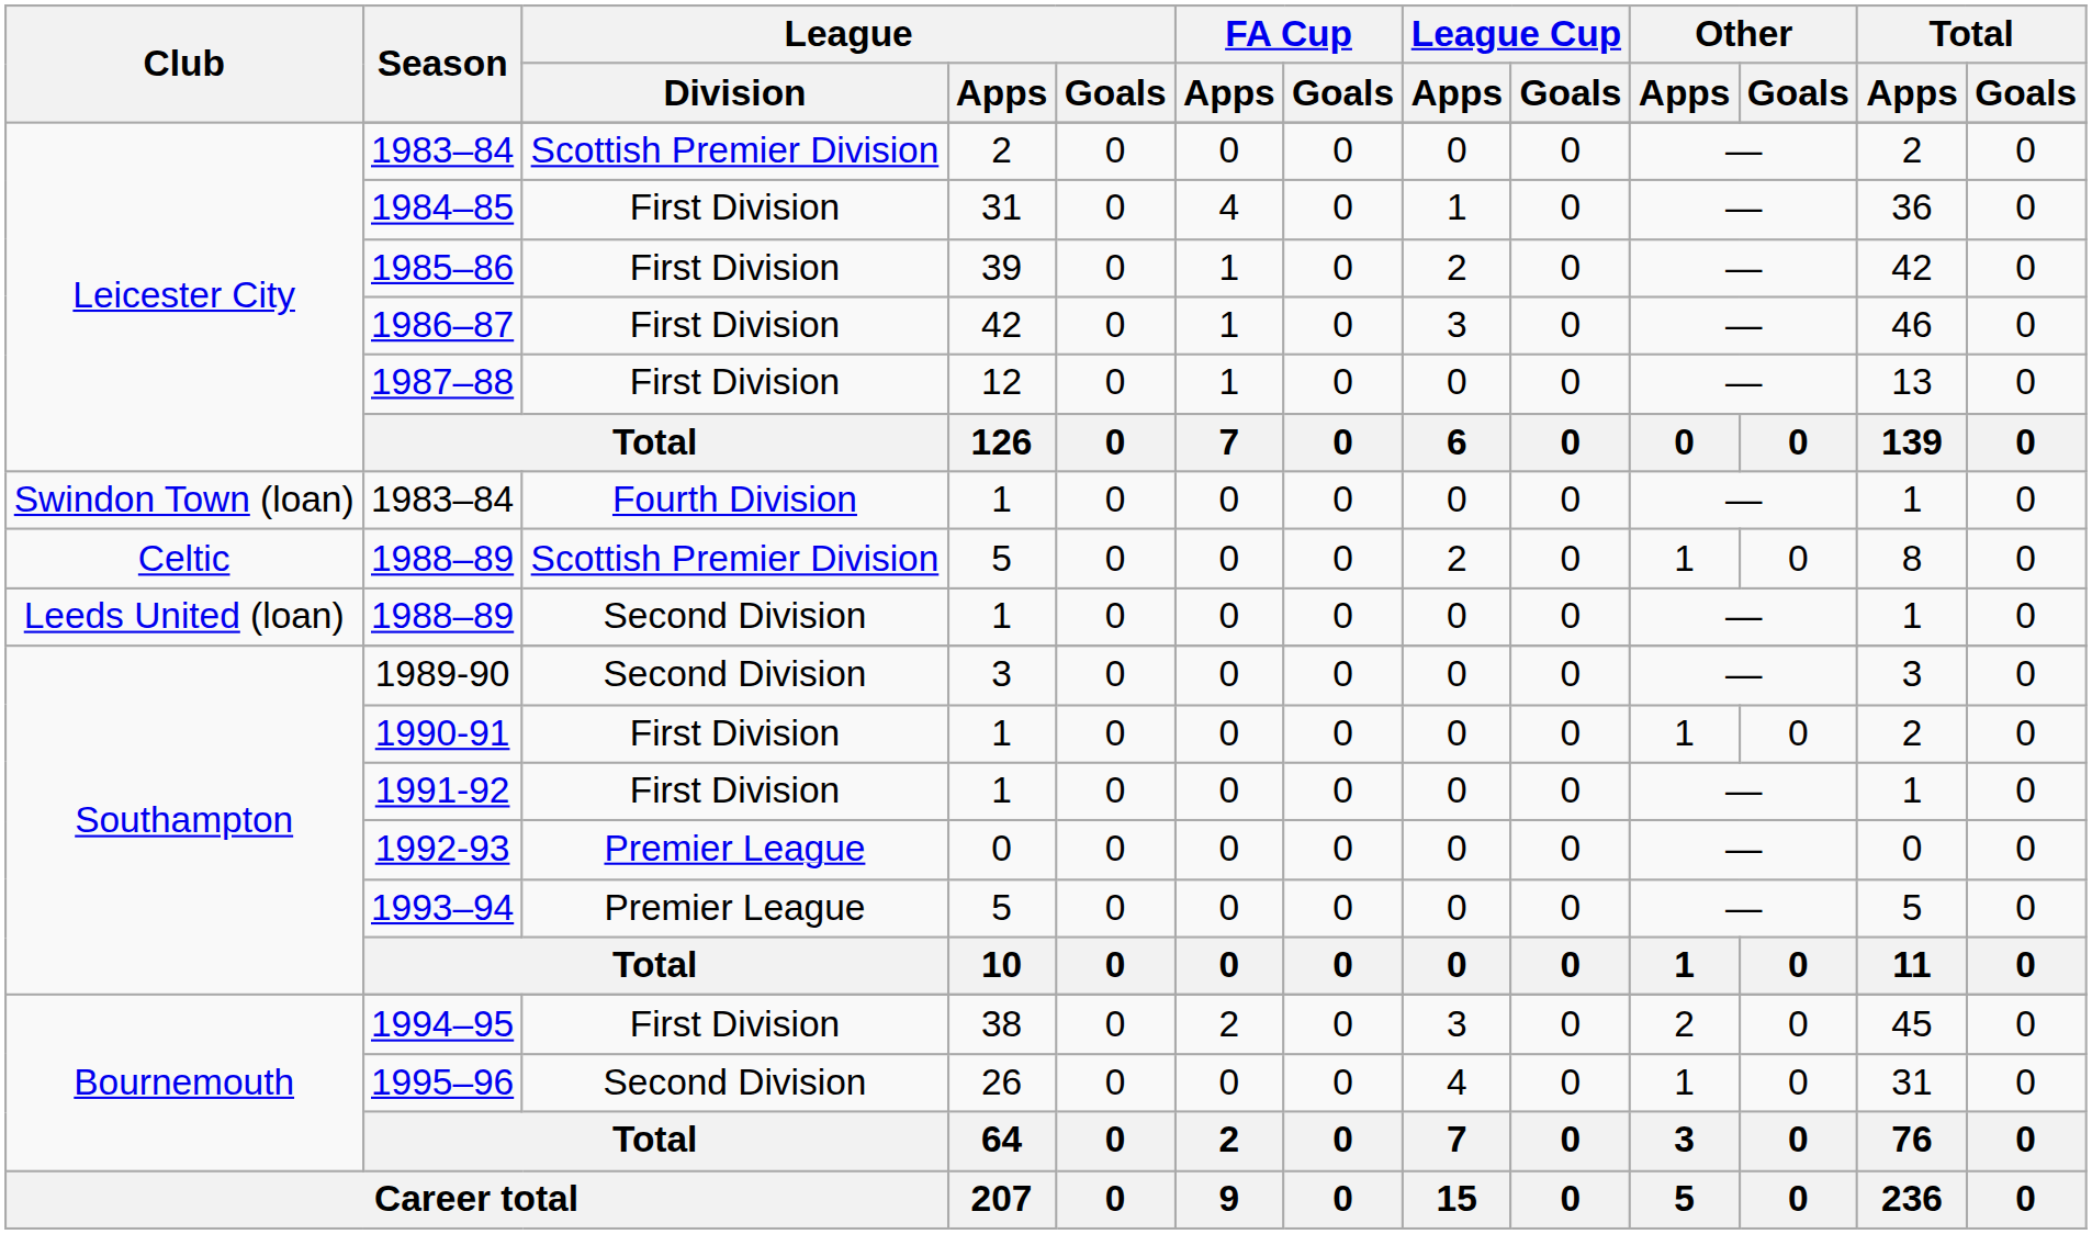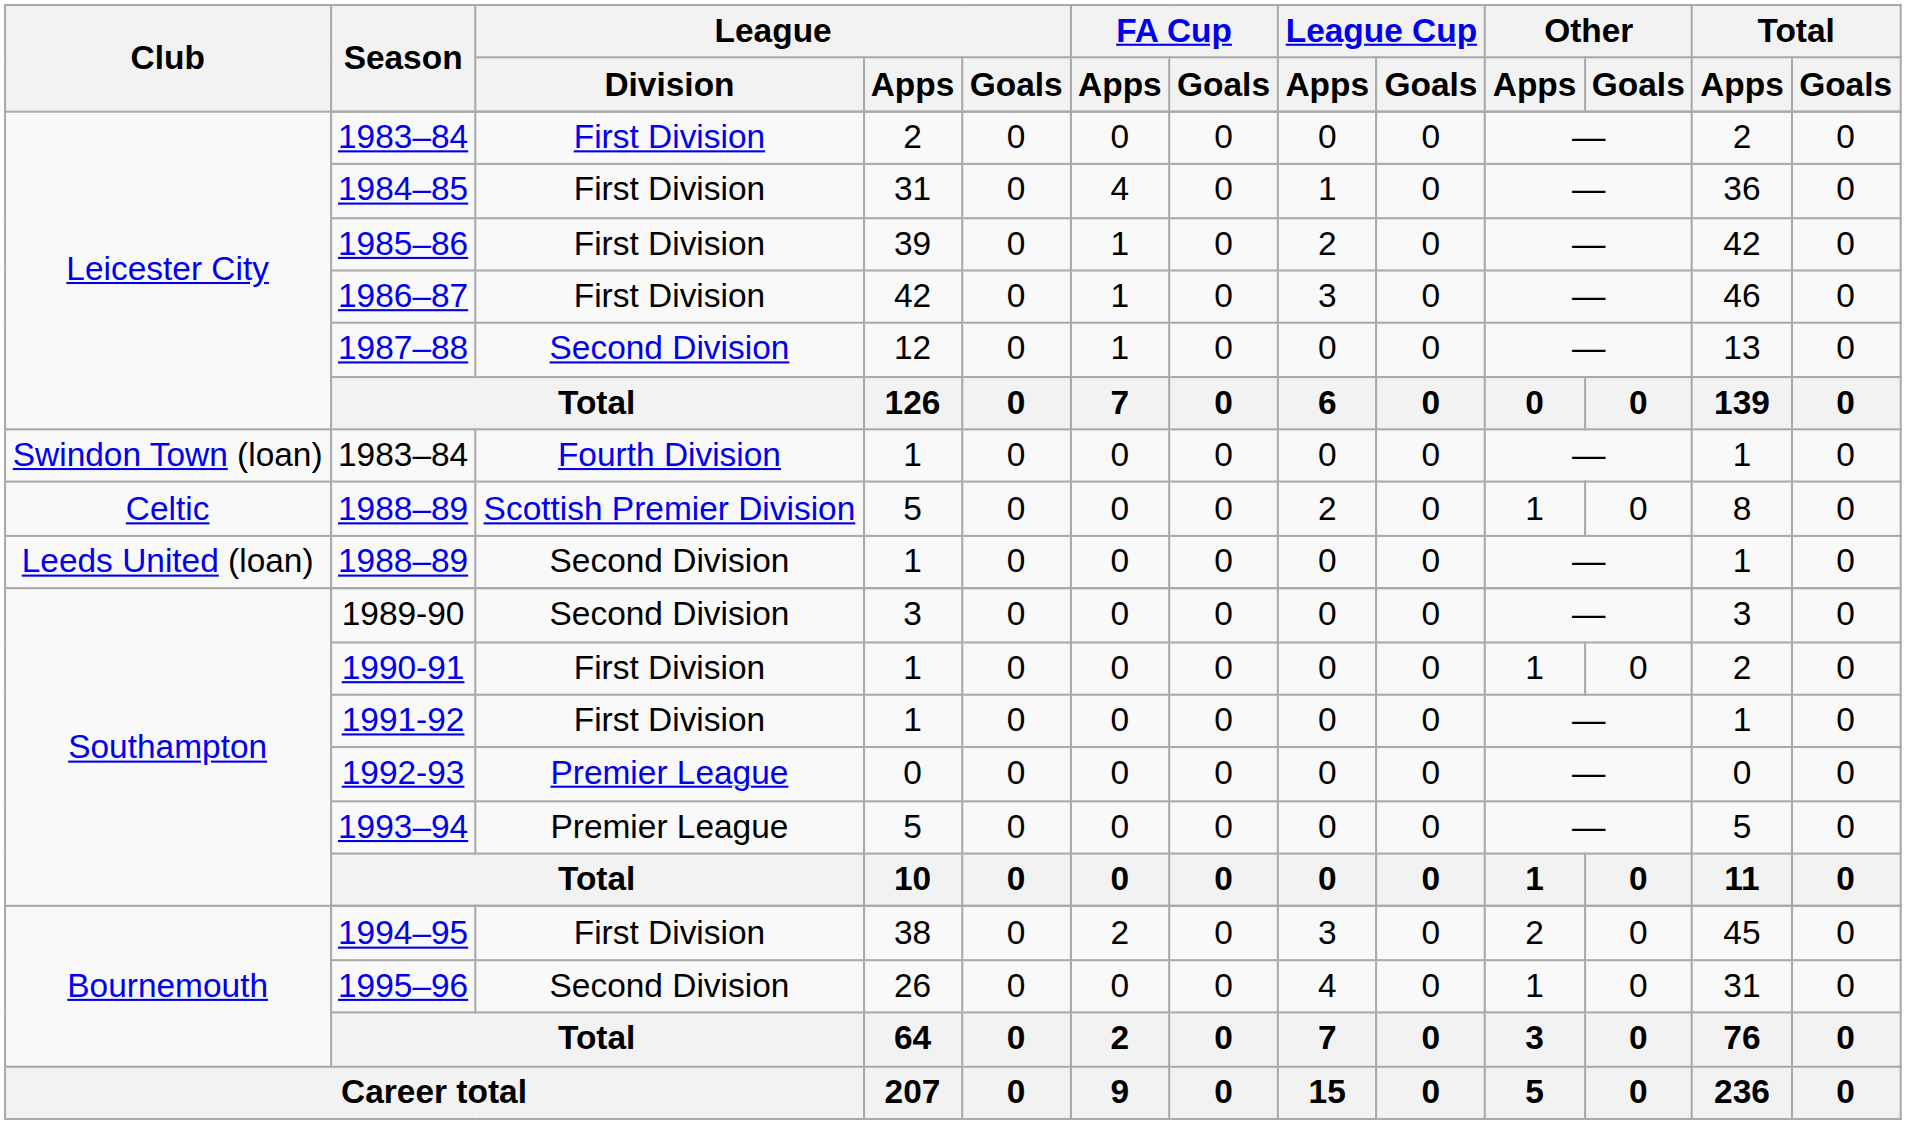 <table class=wikitable style=text-align:center>
 <tr>
 <th rowspan=2>Club</th>
 <th rowspan=2>Season</th>
 <th colspan=3>League</th>
 <th colspan=2><a href='#'>FA Cup</a></th>
 <th colspan=2><a href='#'>League Cup</a></th>
 <th colspan=2>Other</th>
 <th colspan=2>Total</th>
 </tr>
 <tr>
 <th>Division</th>
 <th>Apps</th>
 <th>Goals</th>
 <th>Apps</th>
 <th>Goals</th>
 <th>Apps</th>
 <th>Goals</th>
 <th>Apps</th>
 <th>Goals</th>
 <th>Apps</th>
 <th>Goals</th>
 </tr>
 <tr>
 <td rowspan=7><a href='#'>Leicester City</a></td>
 </tr>
 <tr>
 <td><a href='#'>1983–84</a></td>
-<td><a href='#'>Scottish Premier Division</a></td>
+<td><a href='#'>First Division</a></td>
 <td>2</td>
 <td>0</td>
 <td>0</td>
 <td>0</td>
 <td>0</td>
 <td>0</td>
 <td colspan=2>—</td>
 <td>2</td>
 <td>0</td>
 </tr>
 <tr>
 <td><a href='#'>1984–85</a></td>
 <td>First Division</td>
 <td>31</td>
 <td>0</td>
 <td>4</td>
 <td>0</td>
 <td>1</td>
 <td>0</td>
 <td colspan=2>—</td>
 <td>36</td>
 <td>0</td>
 </tr>
 <tr>
 <td><a href='#'>1985–86</a></td>
 <td>First Division</td>
 <td>39</td>
 <td>0</td>
 <td>1</td>
 <td>0</td>
 <td>2</td>
 <td>0</td>
 <td colspan=2>—</td>
 <td>42</td>
 <td>0</td>
 </tr>
 <tr>
 <td><a href='#'>1986–87</a></td>
 <td>First Division</td>
 <td>42</td>
 <td>0</td>
 <td>1</td>
 <td>0</td>
 <td>3</td>
 <td>0</td>
 <td colspan=2>—</td>
 <td>46</td>
 <td>0</td>
 </tr>
 <tr>
 <td><a href='#'>1987–88</a></td>
-<td>First Division</td>
+<td><a href='#'>Second Division</a></td>
 <td>12</td>
 <td>0</td>
 <td>1</td>
 <td>0</td>
 <td>0</td>
 <td>0</td>
 <td colspan=2>—</td>
 <td>13</td>
 <td>0</td>
 </tr>
 <tr>
 <th colspan=2>Total</th>
 <th>126</th>
 <th>0</th>
 <th>7</th>
 <th>0</th>
 <th>6</th>
 <th>0</th>
 <th>0</th>
 <th>0</th>
 <th>139</th>
 <th>0</th>
 </tr>
 <tr>
 <td><a href='#'>Swindon Town</a> (loan)</td>
 <td>1983–84</td>
 <td><a href='#'>Fourth Division</a></td>
 <td>1</td>
 <td>0</td>
 <td>0</td>
 <td>0</td>
 <td>0</td>
 <td>0</td>
 <td colspan=2>—</td>
 <td>1</td>
 <td>0</td>
 </tr>
 <tr>
 <td><a href='#'>Celtic</a></td>
 <td><a href='#'>1988–89</a></td>
 <td><a href='#'>Scottish Premier Division</a></td>
 <td>5</td>
 <td>0</td>
 <td>0</td>
 <td>0</td>
 <td>2</td>
 <td>0</td>
 <td>1</td>
 <td>0</td>
 <td>8</td>
 <td>0</td>
 </tr>
 <tr>
 <td><a href='#'>Leeds United</a> (loan)</td>
 <td><a href='#'>1988–89</a></td>
 <td>Second Division</td>
 <td>1</td>
 <td>0</td>
 <td>0</td>
 <td>0</td>
 <td>0</td>
 <td>0</td>
 <td colspan=2>—</td>
 <td>1</td>
 <td>0</td>
 </tr>
 <tr>
 <td rowspan=7><a href='#'>Southampton</a></td>
 </tr>
 <tr>
 <td>1989-90</td>
 <td>Second Division</td>
 <td>3</td>
 <td>0</td>
 <td>0</td>
 <td>0</td>
 <td>0</td>
 <td>0</td>
 <td colspan=2>—</td>
 <td>3</td>
 <td>0</td>
 </tr>
 <tr>
 <td><a href='#'>1990-91</a></td>
 <td>First Division</td>
 <td>1</td>
 <td>0</td>
 <td>0</td>
 <td>0</td>
 <td>0</td>
 <td>0</td>
 <td>1</td>
 <td>0</td>
 <td>2</td>
 <td>0</td>
 </tr>
 <tr>
 <td><a href='#'>1991-92</a></td>
 <td>First Division</td>
 <td>1</td>
 <td>0</td>
 <td>0</td>
 <td>0</td>
 <td>0</td>
 <td>0</td>
 <td colspan=2>—</td>
 <td>1</td>
 <td>0</td>
 </tr>
 <tr>
 <td><a href='#'>1992-93</a></td>
 <td><a href='#'>Premier League</a></td>
 <td>0</td>
 <td>0</td>
 <td>0</td>
 <td>0</td>
 <td>0</td>
 <td>0</td>
 <td colspan=2>—</td>
 <td>0</td>
 <td>0</td>
 </tr>
 <tr>
 <td><a href='#'>1993–94</a></td>
 <td>Premier League</td>
 <td>5</td>
 <td>0</td>
 <td>0</td>
 <td>0</td>
 <td>0</td>
 <td>0</td>
 <td colspan=2>—</td>
 <td>5</td>
 <td>0</td>
 </tr>
 <tr>
 <th colspan=2>Total</th>
 <th>10</th>
 <th>0</th>
 <th>0</th>
 <th>0</th>
 <th>0</th>
 <th>0</th>
 <th>1</th>
 <th>0</th>
 <th>11</th>
 <th>0</th>
 </tr>
 <tr>
 <td rowspan=4><a href='#'>Bournemouth</a></td>
 </tr>
 <tr>
 <td><a href='#'>1994–95</a></td>
 <td>First Division</td>
 <td>38</td>
 <td>0</td>
 <td>2</td>
 <td>0</td>
 <td>3</td>
 <td>0</td>
 <td>2</td>
 <td>0</td>
 <td>45</td>
 <td>0</td>
 </tr>
 <tr>
 <td><a href='#'>1995–96</a></td>
 <td>Second Division</td>
 <td>26</td>
 <td>0</td>
 <td>0</td>
 <td>0</td>
 <td>4</td>
 <td>0</td>
 <td>1</td>
 <td>0</td>
 <td>31</td>
 <td>0</td>
 </tr>
 <tr>
 <th colspan=2>Total</th>
 <th>64</th>
 <th>0</th>
 <th>2</th>
 <th>0</th>
 <th>7</th>
 <th>0</th>
 <th>3</th>
 <th>0</th>
 <th>76</th>
 <th>0</th>
 </tr>
 <tr>
 <th colspan=3>Career total</th>
 <th>207</th>
 <th>0</th>
 <th>9</th>
 <th>0</th>
 <th>15</th>
 <th>0</th>
 <th>5</th>
 <th>0</th>
 <th>236</th>
 <th>0</th>
 </tr>
 </table>
